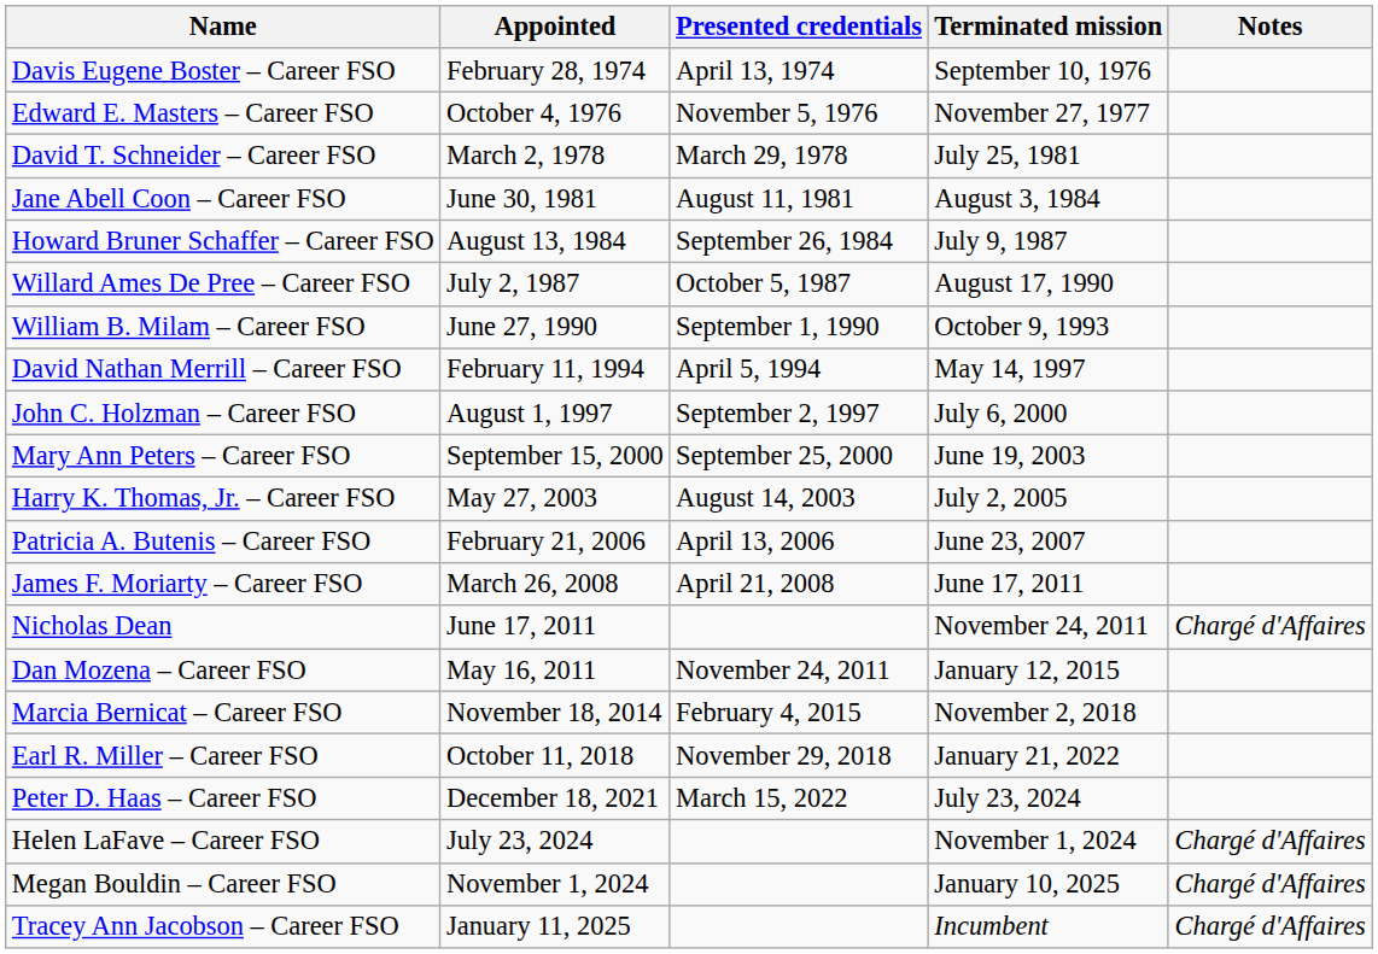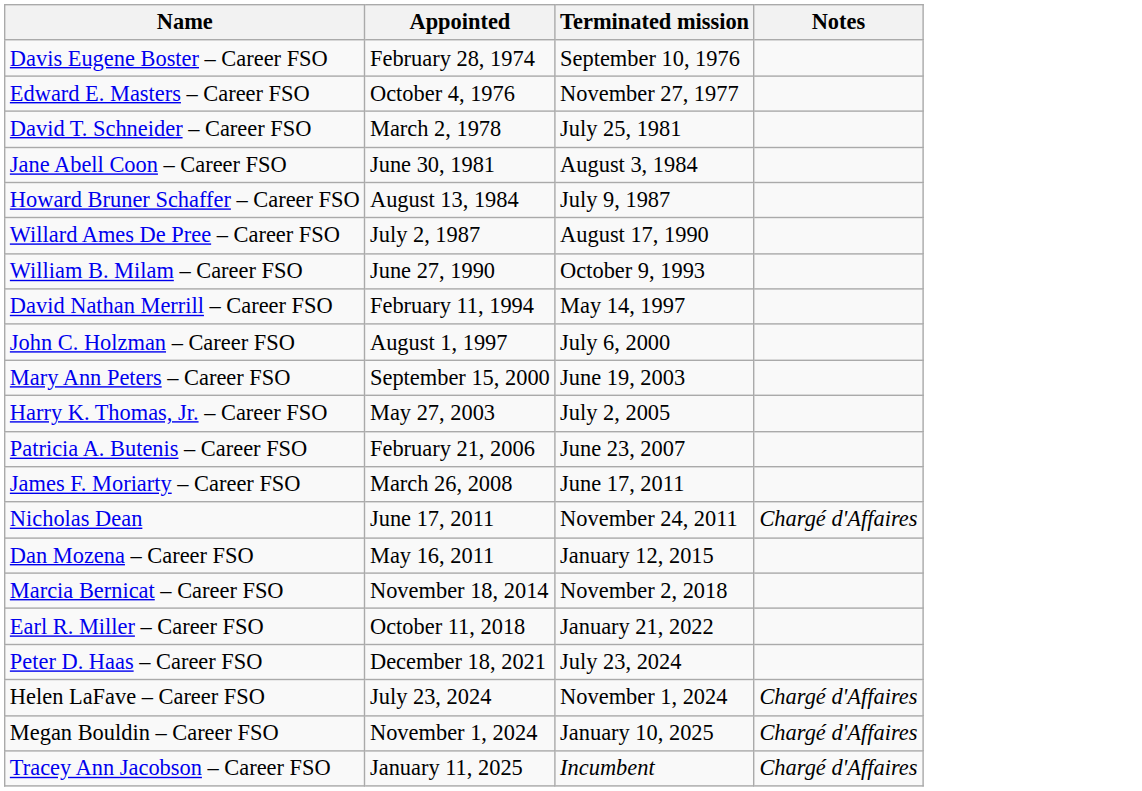 <table class="wikitable">
 <tr>
 <th>Name</th>
 <th>Appointed</th>
-<th><a href='#'>Presented credentials</a></th>
 <th>Terminated mission</th>
 <th>Notes</th>
 </tr>
 <tr>
 <td><a href='#'>Davis Eugene Boster</a> – Career FSO</td>
 <td>February 28, 1974</td>
-<td>April 13, 1974</td>
 <td>September 10, 1976</td>
 <td></td>
 </tr>
 <tr>
 <td><a href='#'>Edward E. Masters</a> – Career FSO</td>
 <td>October 4, 1976</td>
-<td>November 5, 1976</td>
 <td>November 27, 1977</td>
 <td></td>
 </tr>
 <tr>
 <td><a href='#'>David T. Schneider</a> – Career FSO</td>
 <td>March 2, 1978</td>
-<td>March 29, 1978</td>
 <td>July 25, 1981</td>
 <td></td>
 </tr>
 <tr>
 <td><a href='#'>Jane Abell Coon</a> – Career FSO</td>
 <td>June 30, 1981</td>
-<td>August 11, 1981</td>
 <td>August 3, 1984</td>
 <td></td>
 </tr>
 <tr>
 <td><a href='#'>Howard Bruner Schaffer</a> – Career FSO</td>
 <td>August 13, 1984</td>
-<td>September 26, 1984</td>
 <td>July 9, 1987</td>
 <td></td>
 </tr>
 <tr>
 <td><a href='#'>Willard Ames De Pree</a> – Career FSO</td>
 <td>July 2, 1987</td>
-<td>October 5, 1987</td>
 <td>August 17, 1990</td>
 <td></td>
 </tr>
 <tr>
 <td><a href='#'>William B. Milam</a> – Career FSO</td>
 <td>June 27, 1990</td>
-<td>September 1, 1990</td>
 <td>October 9, 1993</td>
 <td></td>
 </tr>
 <tr>
 <td><a href='#'>David Nathan Merrill</a> – Career FSO</td>
 <td>February 11, 1994</td>
-<td>April 5, 1994</td>
 <td>May 14, 1997</td>
 <td></td>
 </tr>
 <tr>
 <td><a href='#'>John C. Holzman</a> – Career FSO</td>
 <td>August 1, 1997</td>
-<td>September 2, 1997</td>
 <td>July 6, 2000</td>
 <td></td>
 </tr>
 <tr>
 <td><a href='#'>Mary Ann Peters</a> – Career FSO</td>
 <td>September 15, 2000</td>
-<td>September 25, 2000</td>
 <td>June 19, 2003</td>
 <td></td>
 </tr>
 <tr>
 <td><a href='#'>Harry K. Thomas, Jr.</a> – Career FSO</td>
 <td>May 27, 2003</td>
-<td>August 14, 2003</td>
 <td>July 2, 2005</td>
 <td></td>
 </tr>
 <tr>
 <td><a href='#'>Patricia A. Butenis</a> – Career FSO</td>
 <td>February 21, 2006</td>
-<td>April 13, 2006</td>
 <td>June 23, 2007</td>
 <td></td>
 </tr>
 <tr>
 <td><a href='#'>James F. Moriarty</a> – Career FSO</td>
 <td>March 26, 2008</td>
-<td>April 21, 2008</td>
 <td>June 17, 2011</td>
 <td></td>
 </tr>
 <tr>
 <td><a href='#'>Nicholas Dean</a></td>
 <td>June 17, 2011</td>
-<td></td>
 <td>November 24, 2011</td>
 <td><em>Chargé d'Affaires</em></td>
 </tr>
 <tr>
 <td><a href='#'>Dan Mozena</a> – Career FSO</td>
 <td>May 16, 2011</td>
-<td>November 24, 2011</td>
 <td>January 12, 2015</td>
 <td></td>
 </tr>
 <tr>
 <td><a href='#'>Marcia Bernicat</a> – Career FSO</td>
 <td>November 18, 2014</td>
-<td>February 4, 2015</td>
 <td>November 2, 2018</td>
 <td></td>
 </tr>
 <tr>
 <td><a href='#'>Earl R. Miller</a> – Career FSO</td>
 <td>October 11, 2018</td>
-<td>November 29, 2018</td>
 <td>January 21, 2022</td>
 <td></td>
 </tr>
 <tr>
 <td><a href='#'>Peter D. Haas</a> – Career FSO</td>
 <td>December 18, 2021</td>
-<td>March 15, 2022</td>
 <td>July 23, 2024</td>
 <td></td>
 </tr>
 <tr>
 <td>Helen LaFave – Career FSO</td>
 <td>July 23, 2024</td>
-<td></td>
 <td>November 1, 2024</td>
 <td><em>Chargé d'Affaires</em></td>
 </tr>
 <tr>
 <td>Megan Bouldin – Career FSO</td>
 <td>November 1, 2024</td>
-<td></td>
 <td>January 10, 2025</td>
 <td><em>Chargé d'Affaires</em></td>
 </tr>
 <tr>
 <td><a href='#'>Tracey Ann Jacobson</a> – Career FSO</td>
 <td>January 11, 2025</td>
-<td></td>
 <td><em>Incumbent</em></td>
 <td><em>Chargé d'Affaires</em></td>
 </tr>
 </table>
